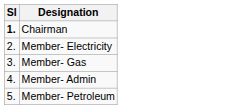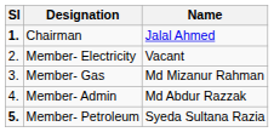 <table class="wikitable">
 <tr>
 <th>Sl</th>
 <th>Designation</th>
+<th>Name</th>
 </tr>
 <tr>
 <td><strong>1.</strong></td>
 <td>Chairman</td>
+<td><a href='#'>Jalal Ahmed</a></td>
 </tr>
 <tr>
 <td>2.</td>
 <td>Member- Electricity</td>
+<td>Vacant</td>
 </tr>
 <tr>
 <td>3.</td>
 <td>Member- Gas</td>
+<td>Md Mizanur Rahman</td>
 </tr>
 <tr>
 <td>4.</td>
 <td>Member- Admin</td>
+<td>Md Abdur Razzak</td>
 </tr>
 <tr>
-<td>5.</td>
+<td><strong>5.</strong></td>
 <td>Member- Petroleum</td>
+<td>Syeda Sultana Razia</td>
 </tr>
 </table>
